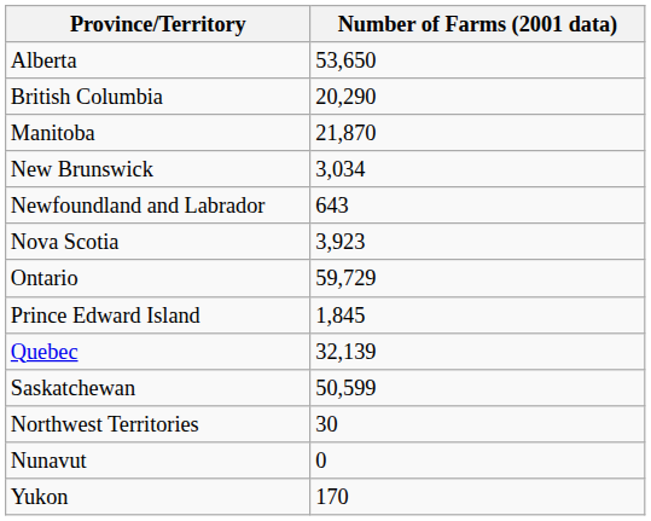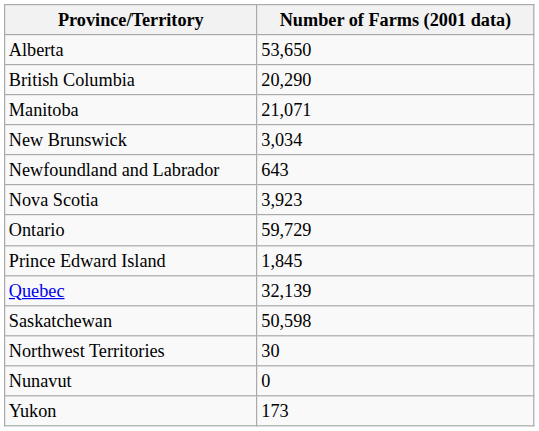 <table class="wikitable sortable" style="width:50%; font-size:95%;">
 <tr>
 <th>Province/Territory</th>
 <th>Number of Farms (2001 data)</th>
 </tr>
 <tr>
 <td>Alberta</td>
 <td>53,650</td>
 </tr>
 <tr>
 <td>British Columbia</td>
 <td>20,290</td>
 </tr>
 <tr>
 <td>Manitoba</td>
-<td>21,870</td>
+<td>21,071</td>
 </tr>
 <tr>
 <td>New Brunswick</td>
 <td>3,034</td>
 </tr>
 <tr>
 <td>Newfoundland and Labrador</td>
 <td>643</td>
 </tr>
 <tr>
 <td>Nova Scotia</td>
 <td>3,923</td>
 </tr>
 <tr>
 <td>Ontario</td>
 <td>59,729</td>
 </tr>
 <tr>
 <td>Prince Edward Island</td>
 <td>1,845</td>
 </tr>
 <tr>
 <td><a href='#'>Quebec</a></td>
 <td>32,139</td>
 </tr>
 <tr>
 <td>Saskatchewan</td>
-<td>50,599</td>
+<td>50,598</td>
 </tr>
 <tr>
 <td>Northwest Territories</td>
 <td>30</td>
 </tr>
 <tr>
 <td>Nunavut</td>
 <td>0</td>
 </tr>
 <tr>
 <td>Yukon</td>
-<td>170</td>
+<td>173</td>
 </tr>
 </table>
